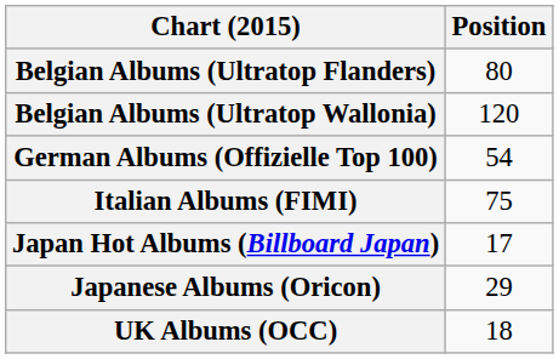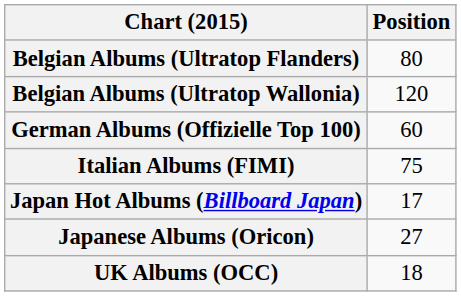 <table class="wikitable sortable plainrowheaders" style="text-align:center">
 <tr>
 <th scope="col">Chart (2015)</th>
 <th scope="col">Position</th>
 </tr>
 <tr>
 <th scope="row">Belgian Albums (Ultratop Flanders)</th>
 <td>80</td>
 </tr>
 <tr>
 <th scope="row">Belgian Albums (Ultratop Wallonia)</th>
 <td>120</td>
 </tr>
 <tr>
 <th scope="row">German Albums (Offizielle Top 100)</th>
-<td>54</td>
+<td>60</td>
 </tr>
 <tr>
 <th scope="row">Italian Albums (FIMI)</th>
 <td>75</td>
 </tr>
 <tr>
 <th scope="row">Japan Hot Albums (<em><a href='#'>Billboard Japan</a></em>)</th>
 <td>17</td>
 </tr>
 <tr>
 <th scope="row">Japanese Albums (Oricon)</th>
-<td>29</td>
+<td>27</td>
 </tr>
 <tr>
 <th scope="row">UK Albums (OCC)</th>
 <td>18</td>
 </tr>
 </table>
